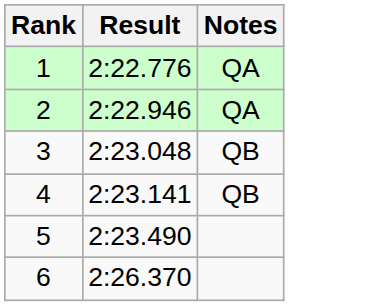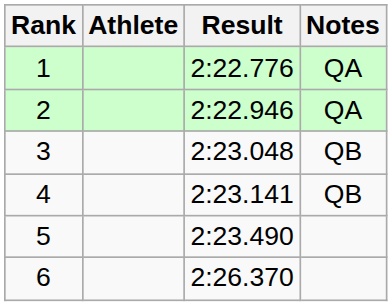 <table class="wikitable" style="text-align:center">
 <tr>
 <th>Rank</th>
+<th>Athlete</th>
 <th>Result</th>
 <th>Notes</th>
 </tr>
 <tr bgcolor=ccffcc>
 <td>1</td>
+<td align=left></td>
 <td>2:22.776</td>
 <td>QA</td>
 </tr>
 <tr bgcolor=ccffcc>
 <td>2</td>
+<td align=left></td>
 <td>2:22.946</td>
 <td>QA</td>
 </tr>
 <tr>
 <td>3</td>
+<td align=left></td>
 <td>2:23.048</td>
 <td>QB</td>
 </tr>
 <tr>
 <td>4</td>
+<td align=left></td>
 <td>2:23.141</td>
 <td>QB</td>
 </tr>
 <tr>
 <td>5</td>
+<td align=left></td>
 <td>2:23.490</td>
 <td></td>
 </tr>
 <tr>
 <td>6</td>
+<td align=left></td>
 <td>2:26.370</td>
 <td></td>
 </tr>
 </table>
